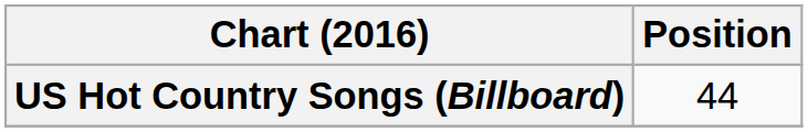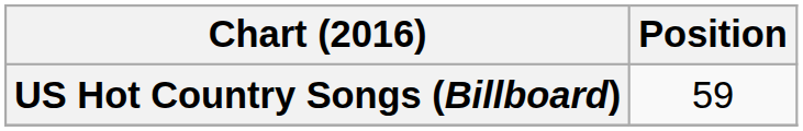 <table class="wikitable sortable plainrowheaders" style="text-align:center">
 <tr>
 <th scope="col">Chart (2016)</th>
 <th scope="col">Position</th>
 </tr>
 <tr>
 <th scope="row">US Hot Country Songs (<em>Billboard</em>)</th>
-<td>44</td>
+<td>59</td>
 </tr>
 <tr>
 </tr>
 </table>
